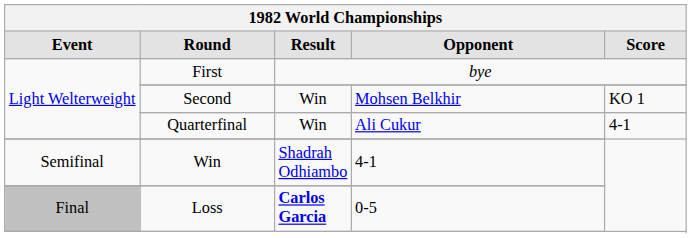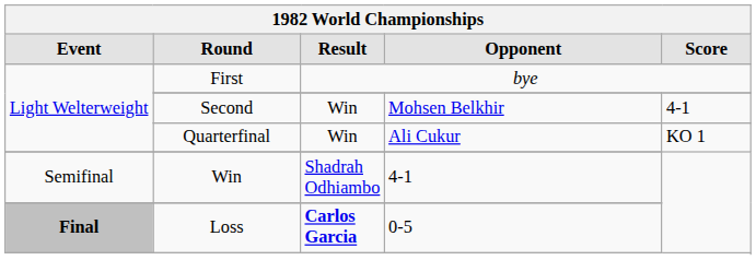 <table style='font-size: 85%; text-align: left;' class='wikitable' width='45%'>
 <tr>
 <th colspan=5>1982 World Championships</th>
 </tr>
 <tr>
 <th style='border-style: none none solid solid; background: #e3e3e3; width: 20%'><strong>Event</strong></th>
 <th style='border-style: none none solid solid; background: #e3e3e3; width: 20%'><strong>Round</strong></th>
 <th style='border-style: none none solid solid; background: #e3e3e3; width: 10%'><strong>Result</strong></th>
 <th style='border-style: none none solid solid; background: #e3e3e3; width: 38%'><strong>Opponent</strong></th>
 <th style='border-style: none none solid solid; background: #e3e3e3; width: 12%'><strong>Score</strong></th>
 </tr>
 <tr>
 </tr>
 <tr align=center>
 <td rowspan="5" style="text-align:center;"><a href='#'>Light Welterweight</a></td>
 <td align='center'>First</td>
 <td colspan="3" style="text-align:center;"><em>bye</em></td>
 </tr>
 <tr>
 </tr>
 <tr align=center>
 <td align='center'>Second</td>
 <td>Win</td>
 <td align='left'> <a href='#'>Mohsen Belkhir</a></td>
-<td align='left'>KO 1</td>
+<td align='left'>4-1</td>
 </tr>
 <tr>
 </tr>
 <tr align=center>
 <td align='center'>Quarterfinal</td>
 <td>Win</td>
 <td align='left'> <a href='#'>Ali Cukur</a></td>
-<td align='left'>4-1</td>
+<td align='left'>KO 1</td>
 </tr>
 <tr>
 </tr>
 <tr align=center>
 <td align='center'>Semifinal</td>
 <td>Win</td>
 <td align='left'> <a href='#'>Shadrah Odhiambo</a></td>
 <td align='left'>4-1</td>
 </tr>
 <tr>
 </tr>
 <tr align=center>
-<td align='center'; bgcolor="silver">Final</td>
+<td align='center'; bgcolor="silver"><strong>Final</strong></td>
 <td>Loss</td>
 <td align='left'><strong> <a href='#'>Carlos Garcia</a></strong></td>
 <td align='left'>0-5</td>
 </tr>
 <tr>
 </tr>
 </table>
